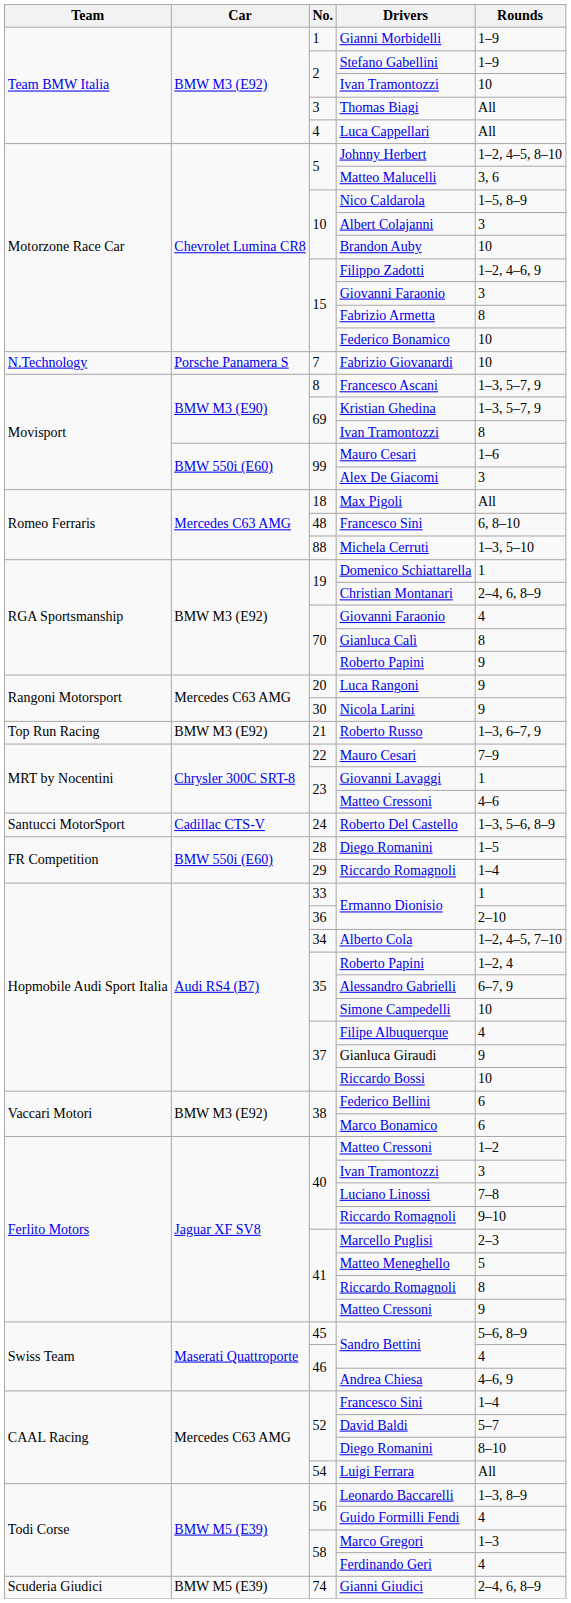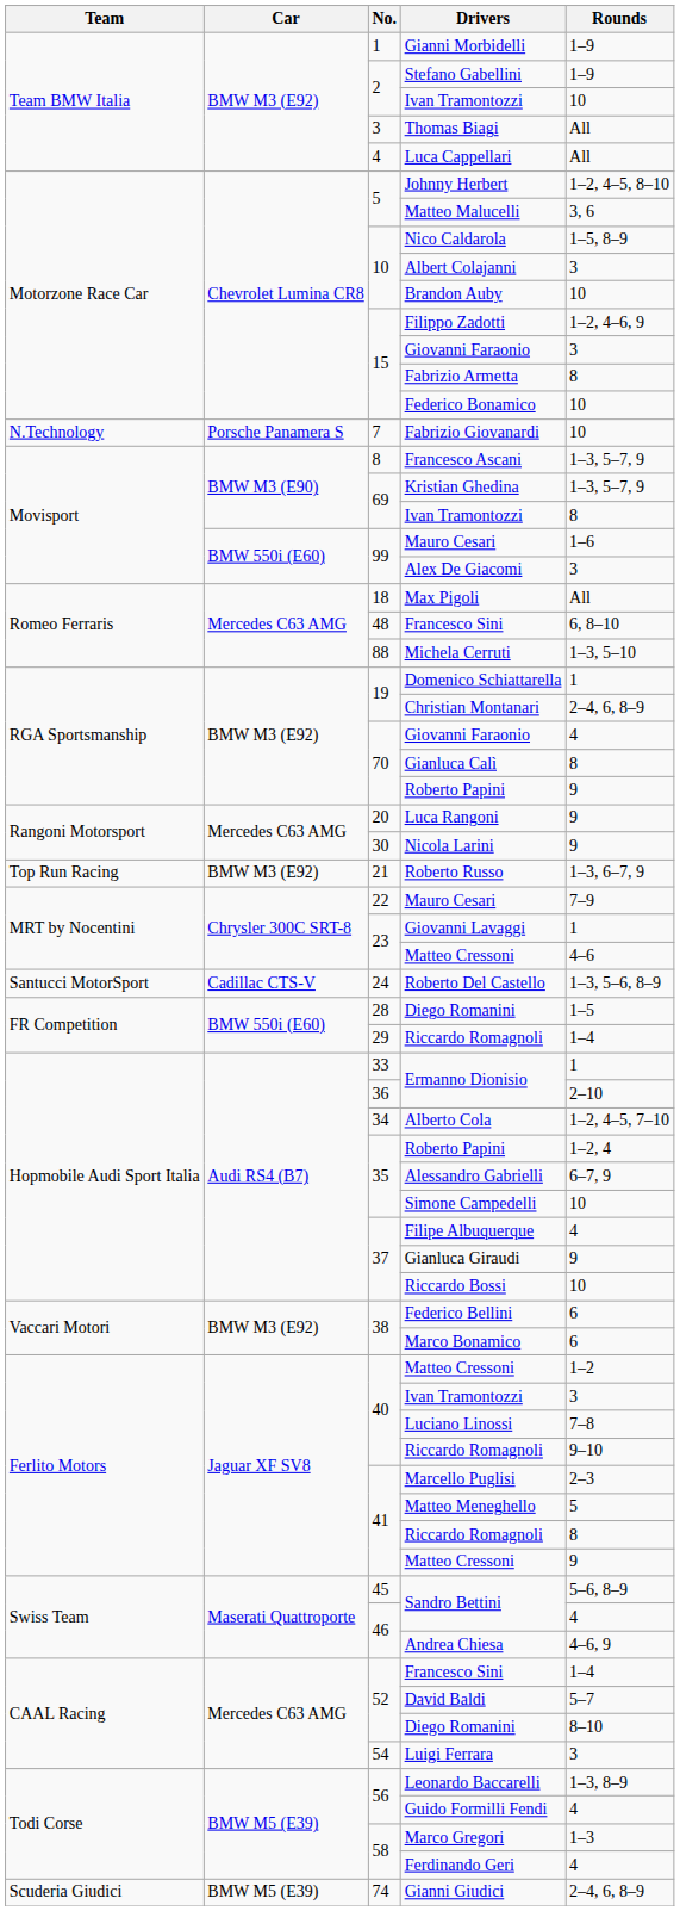 <table class="wikitable" style="font-size: 85%">
 <tr>
 <th>Team</th>
 <th>Car</th>
 <th>No.</th>
 <th>Drivers</th>
 <th>Rounds</th>
 </tr>
 <tr>
 <td rowspan=5> <a href='#'>Team BMW Italia</a></td>
 <td rowspan=5><a href='#'>BMW M3 (E92)</a></td>
 <td>1</td>
 <td> <a href='#'>Gianni Morbidelli</a></td>
 <td>1–9</td>
 </tr>
 <tr>
 <td rowspan=2>2</td>
 <td> <a href='#'>Stefano Gabellini</a></td>
 <td>1–9</td>
 </tr>
 <tr>
 <td> <a href='#'>Ivan Tramontozzi</a></td>
 <td>10</td>
 </tr>
 <tr>
 <td>3</td>
 <td> <a href='#'>Thomas Biagi</a></td>
 <td>All</td>
 </tr>
 <tr>
 <td>4</td>
 <td> <a href='#'>Luca Cappellari</a></td>
 <td>All</td>
 </tr>
 <tr>
 <td rowspan=9> Motorzone Race Car</td>
 <td rowspan=9><a href='#'>Chevrolet Lumina CR8</a></td>
 <td rowspan=2>5</td>
 <td> <a href='#'>Johnny Herbert</a></td>
 <td>1–2, 4–5, 8–10</td>
 </tr>
 <tr>
 <td> <a href='#'>Matteo Malucelli</a></td>
 <td>3, 6</td>
 </tr>
 <tr>
 <td rowspan=3>10</td>
 <td> <a href='#'>Nico Caldarola</a></td>
 <td>1–5, 8–9</td>
 </tr>
 <tr>
 <td> <a href='#'>Albert Colajanni</a></td>
 <td>3</td>
 </tr>
 <tr>
 <td> <a href='#'>Brandon Auby</a></td>
 <td>10</td>
 </tr>
 <tr>
 <td rowspan=4>15</td>
 <td> <a href='#'>Filippo Zadotti</a></td>
 <td>1–2, 4–6, 9</td>
 </tr>
 <tr>
 <td> <a href='#'>Giovanni Faraonio</a></td>
 <td>3</td>
 </tr>
 <tr>
 <td> <a href='#'>Fabrizio Armetta</a></td>
 <td>8</td>
 </tr>
 <tr>
 <td> <a href='#'>Federico Bonamico</a></td>
 <td>10</td>
 </tr>
 <tr>
 <td> <a href='#'>N.Technology</a></td>
 <td><a href='#'>Porsche Panamera S</a></td>
 <td>7</td>
 <td> <a href='#'>Fabrizio Giovanardi</a></td>
 <td>10</td>
 </tr>
 <tr>
 <td rowspan=5> Movisport</td>
 <td rowspan=3><a href='#'>BMW M3 (E90)</a></td>
 <td>8</td>
 <td> <a href='#'>Francesco Ascani</a></td>
 <td>1–3, 5–7, 9</td>
 </tr>
 <tr>
 <td rowspan=2>69</td>
 <td> <a href='#'>Kristian Ghedina</a></td>
 <td>1–3, 5–7, 9</td>
 </tr>
 <tr>
 <td> <a href='#'>Ivan Tramontozzi</a></td>
 <td>8</td>
 </tr>
 <tr>
 <td rowspan=2><a href='#'>BMW 550i (E60)</a></td>
 <td rowspan=2>99</td>
 <td> <a href='#'>Mauro Cesari</a></td>
 <td>1–6</td>
 </tr>
 <tr>
 <td> <a href='#'>Alex De Giacomi</a></td>
 <td>3</td>
 </tr>
 <tr>
 <td rowspan=3> Romeo Ferraris</td>
 <td rowspan=3><a href='#'>Mercedes C63 AMG</a></td>
 <td>18</td>
 <td> <a href='#'>Max Pigoli</a></td>
 <td>All</td>
 </tr>
 <tr>
 <td>48</td>
 <td> <a href='#'>Francesco Sini</a></td>
 <td>6, 8–10</td>
 </tr>
 <tr>
 <td>88</td>
 <td> <a href='#'>Michela Cerruti</a></td>
 <td>1–3, 5–10</td>
 </tr>
 <tr>
 <td rowspan=5> RGA Sportsmanship</td>
 <td rowspan=5>BMW M3 (E92)</td>
 <td rowspan=2>19</td>
 <td> <a href='#'>Domenico Schiattarella</a></td>
 <td>1</td>
 </tr>
 <tr>
 <td> <a href='#'>Christian Montanari</a></td>
 <td>2–4, 6, 8–9</td>
 </tr>
 <tr>
 <td rowspan=3>70</td>
 <td> <a href='#'>Giovanni Faraonio</a></td>
 <td>4</td>
 </tr>
 <tr>
 <td> <a href='#'>Gianluca Calì</a></td>
 <td>8</td>
 </tr>
 <tr>
 <td> <a href='#'>Roberto Papini</a></td>
 <td>9</td>
 </tr>
 <tr>
 <td rowspan=2> Rangoni Motorsport</td>
 <td rowspan=2>Mercedes C63 AMG</td>
 <td>20</td>
 <td> <a href='#'>Luca Rangoni</a></td>
 <td>9</td>
 </tr>
 <tr>
 <td>30</td>
 <td> <a href='#'>Nicola Larini</a></td>
 <td>9</td>
 </tr>
 <tr>
 <td> Top Run Racing</td>
 <td>BMW M3 (E92)</td>
 <td>21</td>
 <td> <a href='#'>Roberto Russo</a></td>
 <td>1–3, 6–7, 9</td>
 </tr>
 <tr>
 <td rowspan=3> MRT by Nocentini</td>
 <td rowspan=3><a href='#'>Chrysler 300C SRT-8</a></td>
 <td>22</td>
 <td> <a href='#'>Mauro Cesari</a></td>
 <td>7–9</td>
 </tr>
 <tr>
 <td rowspan=2>23</td>
 <td> <a href='#'>Giovanni Lavaggi</a></td>
 <td>1</td>
 </tr>
 <tr>
 <td> <a href='#'>Matteo Cressoni</a></td>
 <td>4–6</td>
 </tr>
 <tr>
 <td> Santucci MotorSport</td>
 <td><a href='#'>Cadillac CTS-V</a></td>
 <td>24</td>
 <td> <a href='#'>Roberto Del Castello</a></td>
 <td>1–3, 5–6, 8–9</td>
 </tr>
 <tr>
 <td rowspan=2> FR Competition</td>
 <td rowspan=2><a href='#'>BMW 550i (E60)</a></td>
 <td>28</td>
 <td> <a href='#'>Diego Romanini</a></td>
 <td>1–5</td>
 </tr>
 <tr>
 <td>29</td>
 <td> <a href='#'>Riccardo Romagnoli</a></td>
 <td>1–4</td>
 </tr>
 <tr>
 <td rowspan=9> Hopmobile Audi Sport Italia</td>
 <td rowspan=9><a href='#'>Audi RS4 (B7)</a></td>
 <td>33</td>
 <td rowspan=2> <a href='#'>Ermanno Dionisio</a></td>
 <td>1</td>
 </tr>
 <tr>
 <td>36</td>
 <td>2–10</td>
 </tr>
 <tr>
 <td>34</td>
 <td> <a href='#'>Alberto Cola</a></td>
 <td>1–2, 4–5, 7–10</td>
 </tr>
 <tr>
 <td rowspan=3>35</td>
 <td> <a href='#'>Roberto Papini</a></td>
 <td>1–2, 4</td>
 </tr>
 <tr>
 <td> <a href='#'>Alessandro Gabrielli</a></td>
 <td>6–7, 9</td>
 </tr>
 <tr>
 <td> <a href='#'>Simone Campedelli</a></td>
 <td>10</td>
 </tr>
 <tr>
 <td rowspan=3>37</td>
 <td> <a href='#'>Filipe Albuquerque</a></td>
 <td>4</td>
 </tr>
 <tr>
 <td> Gianluca Giraudi</td>
 <td>9</td>
 </tr>
 <tr>
 <td> <a href='#'>Riccardo Bossi</a></td>
 <td>10</td>
 </tr>
 <tr>
 <td rowspan=2> Vaccari Motori</td>
 <td rowspan=2>BMW M3 (E92)</td>
 <td rowspan=2>38</td>
 <td> <a href='#'>Federico Bellini</a></td>
 <td>6</td>
 </tr>
 <tr>
 <td> <a href='#'>Marco Bonamico</a></td>
 <td>6</td>
 </tr>
 <tr>
 <td rowspan=8> <a href='#'>Ferlito Motors</a></td>
 <td rowspan=8><a href='#'>Jaguar XF SV8</a></td>
 <td rowspan=4>40</td>
 <td> <a href='#'>Matteo Cressoni</a></td>
 <td>1–2</td>
 </tr>
 <tr>
 <td> <a href='#'>Ivan Tramontozzi</a></td>
 <td>3</td>
 </tr>
 <tr>
 <td> <a href='#'>Luciano Linossi</a></td>
 <td>7–8</td>
 </tr>
 <tr>
 <td> <a href='#'>Riccardo Romagnoli</a></td>
 <td>9–10</td>
 </tr>
 <tr>
 <td rowspan=4>41</td>
 <td> <a href='#'>Marcello Puglisi</a></td>
 <td>2–3</td>
 </tr>
 <tr>
 <td> <a href='#'>Matteo Meneghello</a></td>
 <td>5</td>
 </tr>
 <tr>
 <td> <a href='#'>Riccardo Romagnoli</a></td>
 <td>8</td>
 </tr>
 <tr>
 <td> <a href='#'>Matteo Cressoni</a></td>
 <td>9</td>
 </tr>
 <tr>
 <td rowspan=3> Swiss Team</td>
 <td rowspan=3><a href='#'>Maserati Quattroporte</a></td>
 <td>45</td>
 <td rowspan=2> <a href='#'>Sandro Bettini</a></td>
 <td>5–6, 8–9</td>
 </tr>
 <tr>
 <td rowspan=2>46</td>
 <td>4</td>
 </tr>
 <tr>
 <td> <a href='#'>Andrea Chiesa</a></td>
 <td>4–6, 9</td>
 </tr>
 <tr>
 <td rowspan=4> CAAL Racing</td>
 <td rowspan=4>Mercedes C63 AMG</td>
 <td rowspan=3>52</td>
 <td> <a href='#'>Francesco Sini</a></td>
 <td>1–4</td>
 </tr>
 <tr>
 <td> <a href='#'>David Baldi</a></td>
 <td>5–7</td>
 </tr>
 <tr>
 <td> <a href='#'>Diego Romanini</a></td>
 <td>8–10</td>
 </tr>
 <tr>
 <td>54</td>
 <td> <a href='#'>Luigi Ferrara</a></td>
-<td>All</td>
+<td>3</td>
 </tr>
 <tr>
 <td rowspan=4> Todi Corse</td>
 <td rowspan=4><a href='#'>BMW M5 (E39)</a></td>
 <td rowspan=2>56</td>
 <td> <a href='#'>Leonardo Baccarelli</a></td>
 <td>1–3, 8–9</td>
 </tr>
 <tr>
 <td> <a href='#'>Guido Formilli Fendi</a></td>
 <td>4</td>
 </tr>
 <tr>
 <td rowspan=2>58</td>
 <td> <a href='#'>Marco Gregori</a></td>
 <td>1–3</td>
 </tr>
 <tr>
 <td> <a href='#'>Ferdinando Geri</a></td>
 <td>4</td>
 </tr>
 <tr>
 <td> Scuderia Giudici</td>
 <td>BMW M5 (E39)</td>
 <td>74</td>
 <td> <a href='#'>Gianni Giudici</a></td>
 <td>2–4, 6, 8–9</td>
 </tr>
 </table>
